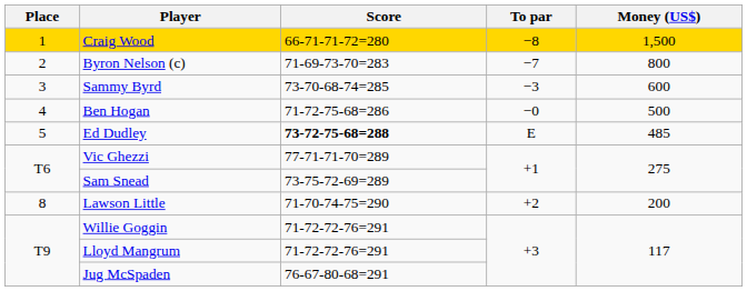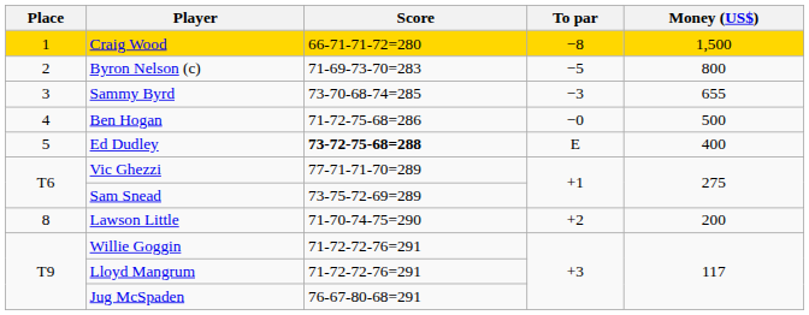 <table class="wikitable" style="width:50em;margin-bottom:0;">
 <tr>
 <th>Place</th>
 <th>Player</th>
 <th>Score</th>
 <th>To par</th>
 <th>Money (<a href='#'>US$</a>)</th>
 </tr>
 <tr style="background:gold">
 <td align=center>1</td>
 <td> <a href='#'>Craig Wood</a></td>
 <td>66-71-71-72=280</td>
 <td align=center>−8</td>
 <td align=center>1,500</td>
 </tr>
 <tr>
 <td align=center>2</td>
 <td> <a href='#'>Byron Nelson</a> (c)</td>
 <td>71-69-73-70=283</td>
-<td align=center>−7</td>
+<td align=center>−5</td>
 <td align=center>800</td>
 </tr>
 <tr>
 <td align=center>3</td>
 <td> <a href='#'>Sammy Byrd</a></td>
 <td>73-70-68-74=285</td>
 <td align=center>−3</td>
-<td align=center>600</td>
+<td align=center>655</td>
 </tr>
 <tr>
 <td align=center>4</td>
 <td> <a href='#'>Ben Hogan</a></td>
 <td>71-72-75-68=286</td>
 <td align=center>−0</td>
 <td align=center>500</td>
 </tr>
 <tr>
 <td align=center>5</td>
 <td> <a href='#'>Ed Dudley</a></td>
 <td><strong>73-72-75-68=288</strong></td>
 <td align=center>E</td>
-<td align=center>485</td>
+<td align=center>400</td>
 </tr>
 <tr>
 <td rowspan=2 align=center>T6</td>
 <td> <a href='#'>Vic Ghezzi</a></td>
 <td>77-71-71-70=289</td>
 <td rowspan=2 align=center>+1</td>
 <td rowspan=2 align=center>275</td>
 </tr>
 <tr>
 <td> <a href='#'>Sam Snead</a></td>
 <td>73-75-72-69=289</td>
 </tr>
 <tr>
 <td align=center>8</td>
 <td> <a href='#'>Lawson Little</a></td>
 <td>71-70-74-75=290</td>
 <td align=center>+2</td>
 <td align=center>200</td>
 </tr>
 <tr>
 <td rowspan=3 align=center>T9</td>
 <td> <a href='#'>Willie Goggin</a></td>
 <td>71-72-72-76=291</td>
 <td rowspan=3 align=center>+3</td>
 <td rowspan=3 align=center>117</td>
 </tr>
 <tr>
 <td> <a href='#'>Lloyd Mangrum</a></td>
 <td>71-72-72-76=291</td>
 </tr>
 <tr>
 <td> <a href='#'>Jug McSpaden</a></td>
 <td>76-67-80-68=291</td>
 </tr>
 </table>
